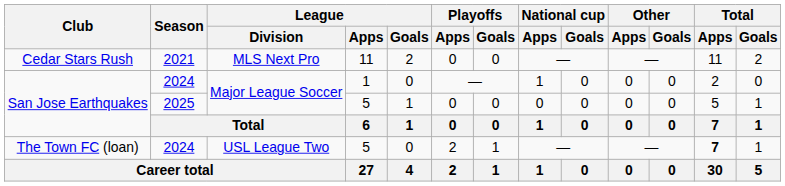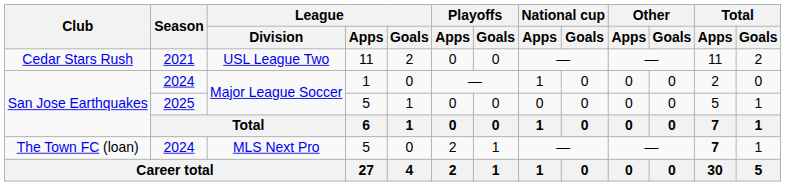 <table class="wikitable" style="text-align: center">
 <tr>
 <th rowspan="2">Club</th>
 <th rowspan="2">Season</th>
 <th colspan="3">League</th>
 <th colspan="2">Playoffs</th>
 <th colspan="2">National cup</th>
 <th colspan="2">Other</th>
 <th colspan="2">Total</th>
 </tr>
 <tr>
 <th>Division</th>
 <th>Apps</th>
 <th>Goals</th>
 <th>Apps</th>
 <th>Goals</th>
 <th>Apps</th>
 <th>Goals</th>
 <th>Apps</th>
 <th>Goals</th>
 <th>Apps</th>
 <th>Goals</th>
 </tr>
 <tr>
 <td><a href='#'>Cedar Stars Rush</a></td>
 <td><a href='#'>2021</a></td>
-<td><a href='#'>MLS Next Pro</a></td>
+<td><a href='#'>USL League Two</a></td>
 <td>11</td>
 <td>2</td>
 <td>0</td>
 <td>0</td>
 <td colspan="2">—</td>
 <td colspan="2">—</td>
 <td>11</td>
 <td>2</td>
 </tr>
 <tr>
 <td rowspan=3><a href='#'>San Jose Earthquakes</a></td>
 <td><a href='#'>2024</a></td>
 <td rowspan=2><a href='#'>Major League Soccer</a></td>
 <td>1</td>
 <td>0</td>
 <td colspan="2">—</td>
 <td>1</td>
 <td>0</td>
 <td>0</td>
 <td>0</td>
 <td>2</td>
 <td>0</td>
 </tr>
 <tr>
 <td><a href='#'>2025</a></td>
 <td>5</td>
 <td>1</td>
 <td>0</td>
 <td>0</td>
 <td>0</td>
 <td>0</td>
 <td>0</td>
 <td>0</td>
 <td>5</td>
 <td>1</td>
 </tr>
 <tr>
 <th colspan="2">Total</th>
 <th>6</th>
 <th>1</th>
 <th>0</th>
 <th>0</th>
 <th>1</th>
 <th>0</th>
 <th>0</th>
 <th>0</th>
 <th>7</th>
 <th>1</th>
 </tr>
 <tr>
 <td><a href='#'>The Town FC</a> (loan)</td>
 <td><a href='#'>2024</a></td>
-<td><a href='#'>USL League Two</a></td>
+<td><a href='#'>MLS Next Pro</a></td>
 <td>5</td>
 <td>0</td>
 <td>2</td>
 <td>1</td>
 <td colspan="2">—</td>
 <td colspan="2">—</td>
 <td><strong>7</strong></td>
 <td>1</td>
 </tr>
 <tr>
 <th colspan="3">Career total</th>
 <th>27</th>
 <th>4</th>
 <th>2</th>
 <th>1</th>
 <th>1</th>
 <th>0</th>
 <th>0</th>
 <th>0</th>
 <th>30</th>
 <th>5</th>
 </tr>
 </table>
